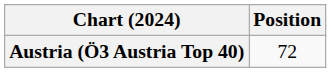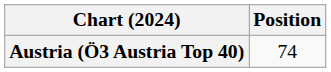 <table class="wikitable plainrowheaders" style="text-align:center">
 <tr>
 <th scope="col">Chart (2024)</th>
 <th scope="col">Position</th>
 </tr>
 <tr>
 <th scope="row">Austria (Ö3 Austria Top 40)</th>
-<td>72</td>
+<td>74</td>
 </tr>
 </table>
